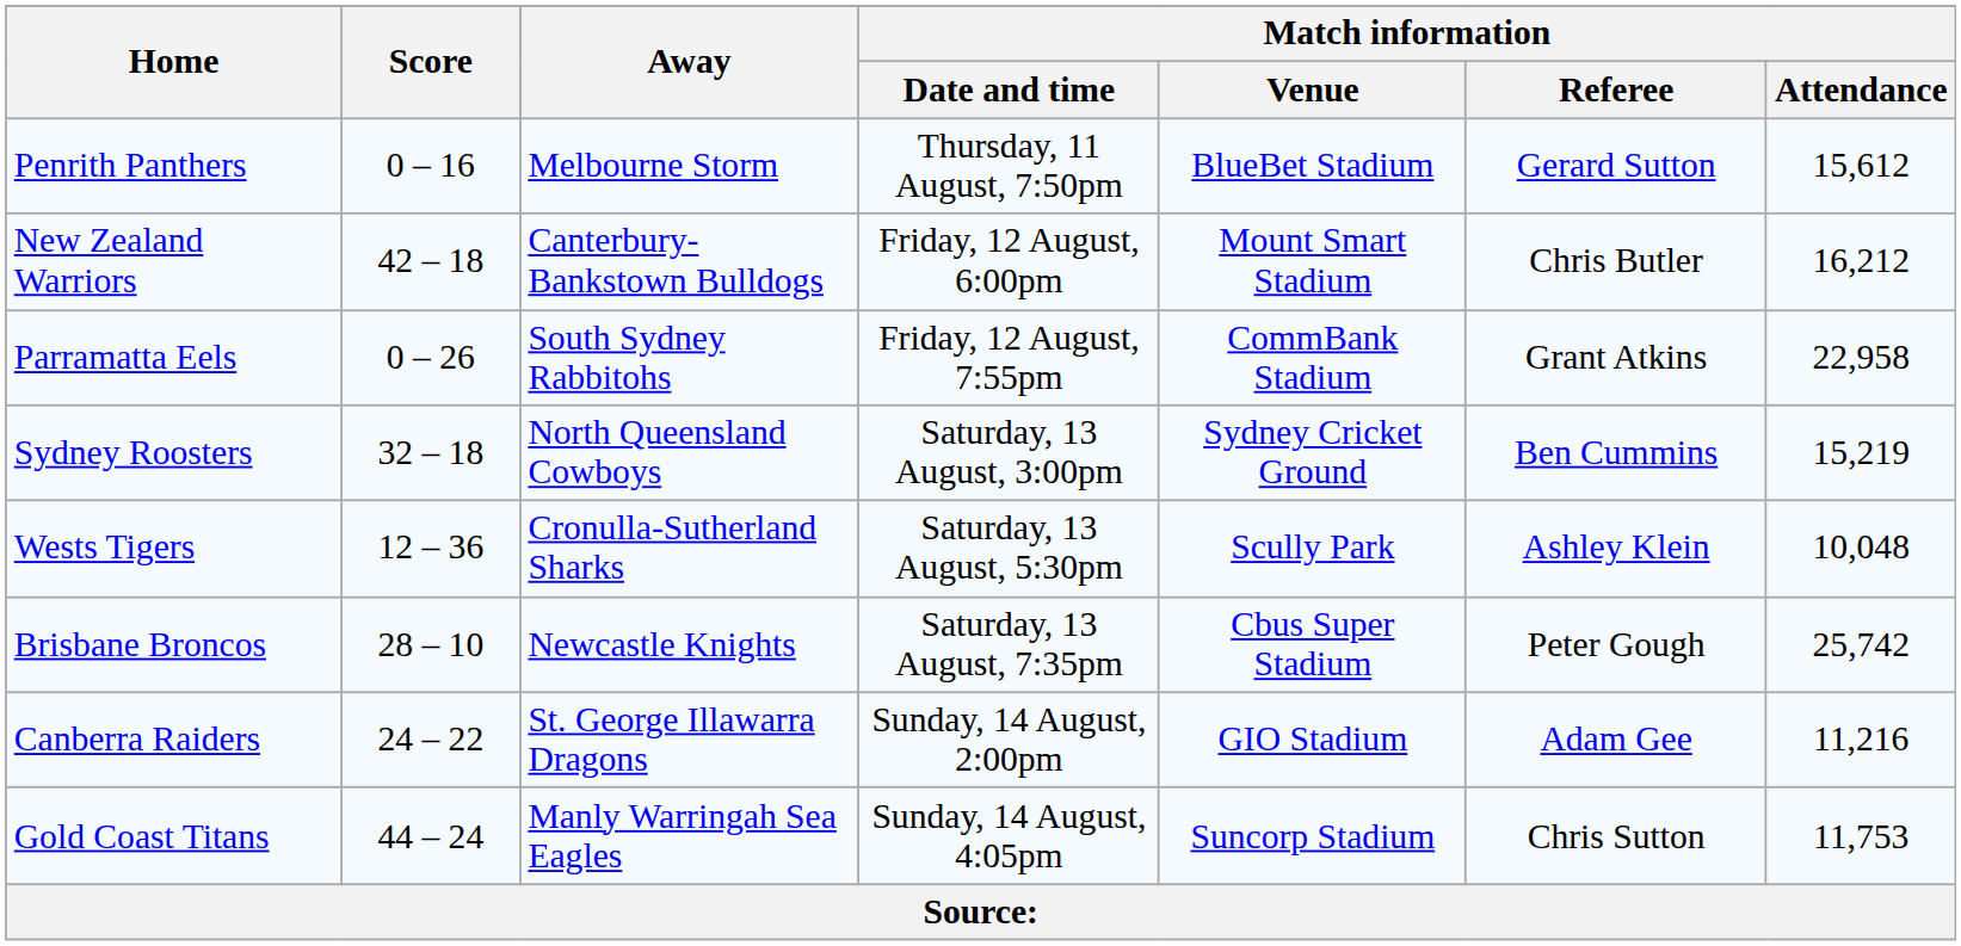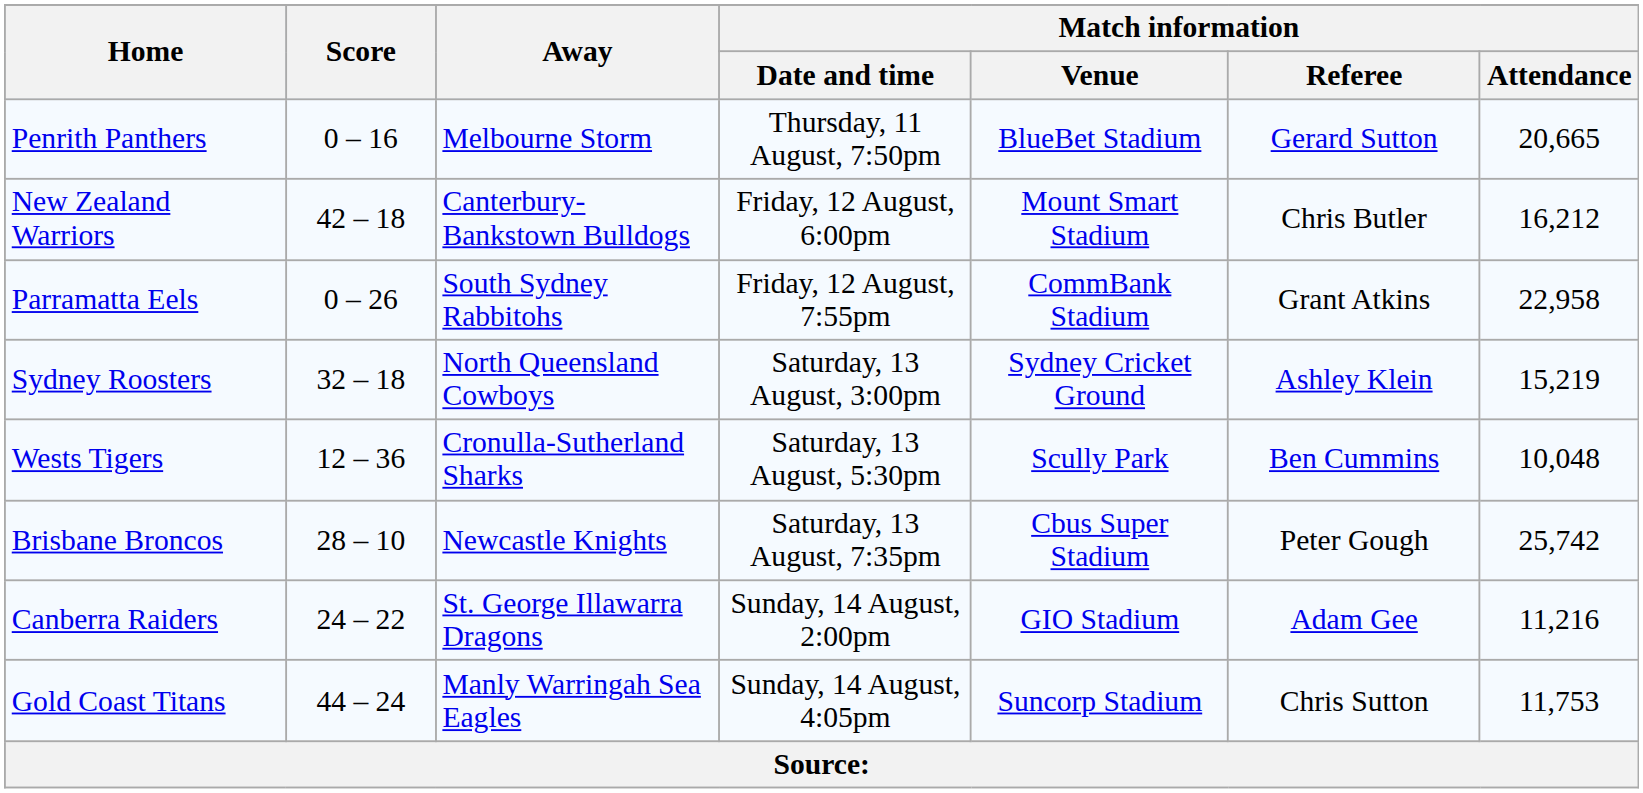 <table class="wikitable" style="border-collapse:collapse; text-align:center; width:100%;">
 <tr style="background:#c1d8ff;">
 </tr>
 <tr style="background:#c1d8ff;">
 <th rowspan="2" style="width:19%;">Home</th>
 <th rowspan="2" style="width:10%;">Score</th>
 <th rowspan="2" style="width:19%;">Away</th>
 <th colspan="6">Match information</th>
 </tr>
 <tr style="background:#efefef;">
 <th width=17%>Date and time</th>
 <th width=17%>Venue</th>
 <th width=17%>Referee</th>
 <th width=5%>Attendance</th>
 </tr>
 <tr style="text-align:center; background:#f5faff;">
 <td align="left"> <a href='#'>Penrith Panthers</a></td>
 <td>0 – 16</td>
 <td align="left"> <a href='#'>Melbourne Storm</a></td>
 <td>Thursday, 11 August, 7:50pm</td>
 <td><a href='#'>BlueBet Stadium</a></td>
 <td><a href='#'>Gerard Sutton</a></td>
-<td>15,612</td>
+<td>20,665</td>
 </tr>
 <tr style="text-align:center; background:#f5faff;">
 <td align="left"> <a href='#'>New Zealand Warriors</a></td>
 <td>42 – 18</td>
 <td align="left"> <a href='#'>Canterbury-Bankstown Bulldogs</a></td>
 <td>Friday, 12 August, 6:00pm</td>
 <td><a href='#'>Mount Smart Stadium</a></td>
 <td>Chris Butler</td>
 <td>16,212</td>
 </tr>
 <tr style="text-align:center; background:#f5faff;">
 <td align="left"> <a href='#'>Parramatta Eels</a></td>
 <td>0 – 26</td>
 <td align="left"> <a href='#'>South Sydney Rabbitohs</a></td>
 <td>Friday, 12 August, 7:55pm</td>
 <td><a href='#'>CommBank Stadium</a></td>
 <td>Grant Atkins</td>
 <td>22,958</td>
 </tr>
 <tr style="text-align:center; background:#f5faff;">
 <td align="left"> <a href='#'>Sydney Roosters</a></td>
 <td>32 – 18</td>
 <td align="left"> <a href='#'>North Queensland Cowboys</a></td>
 <td>Saturday, 13 August, 3:00pm</td>
 <td><a href='#'>Sydney Cricket Ground</a></td>
-<td><a href='#'>Ben Cummins</a></td>
+<td><a href='#'>Ashley Klein</a></td>
 <td>15,219</td>
 </tr>
 <tr style="text-align:center; background:#f5faff;">
 <td align="left"> <a href='#'>Wests Tigers</a></td>
 <td>12 – 36</td>
 <td align="left"> <a href='#'>Cronulla-Sutherland Sharks</a></td>
 <td>Saturday, 13 August, 5:30pm</td>
 <td><a href='#'>Scully Park</a></td>
-<td><a href='#'>Ashley Klein</a></td>
+<td><a href='#'>Ben Cummins</a></td>
 <td>10,048</td>
 </tr>
 <tr style="text-align:center; background:#f5faff;">
 <td align="left"> <a href='#'>Brisbane Broncos</a></td>
 <td>28 – 10</td>
 <td align="left"> <a href='#'>Newcastle Knights</a></td>
 <td>Saturday, 13 August, 7:35pm</td>
 <td><a href='#'>Cbus Super Stadium</a></td>
 <td>Peter Gough</td>
 <td>25,742</td>
 </tr>
 <tr style="text-align:center; background:#f5faff;">
 <td align="left"> <a href='#'>Canberra Raiders</a></td>
 <td>24 – 22</td>
 <td align="left"> <a href='#'>St. George Illawarra Dragons</a></td>
 <td>Sunday, 14 August, 2:00pm</td>
 <td><a href='#'>GIO Stadium</a></td>
 <td><a href='#'>Adam Gee</a></td>
 <td>11,216</td>
 </tr>
 <tr style="text-align:center; background:#f5faff;">
 <td align="left"> <a href='#'>Gold Coast Titans</a></td>
 <td>44 – 24</td>
 <td align="left"> <a href='#'>Manly Warringah Sea Eagles</a></td>
 <td>Sunday, 14 August, 4:05pm</td>
 <td><a href='#'>Suncorp Stadium</a></td>
 <td>Chris Sutton</td>
 <td>11,753</td>
 </tr>
 <tr>
 <th colspan="7">Source:</th>
 </tr>
 </table>
